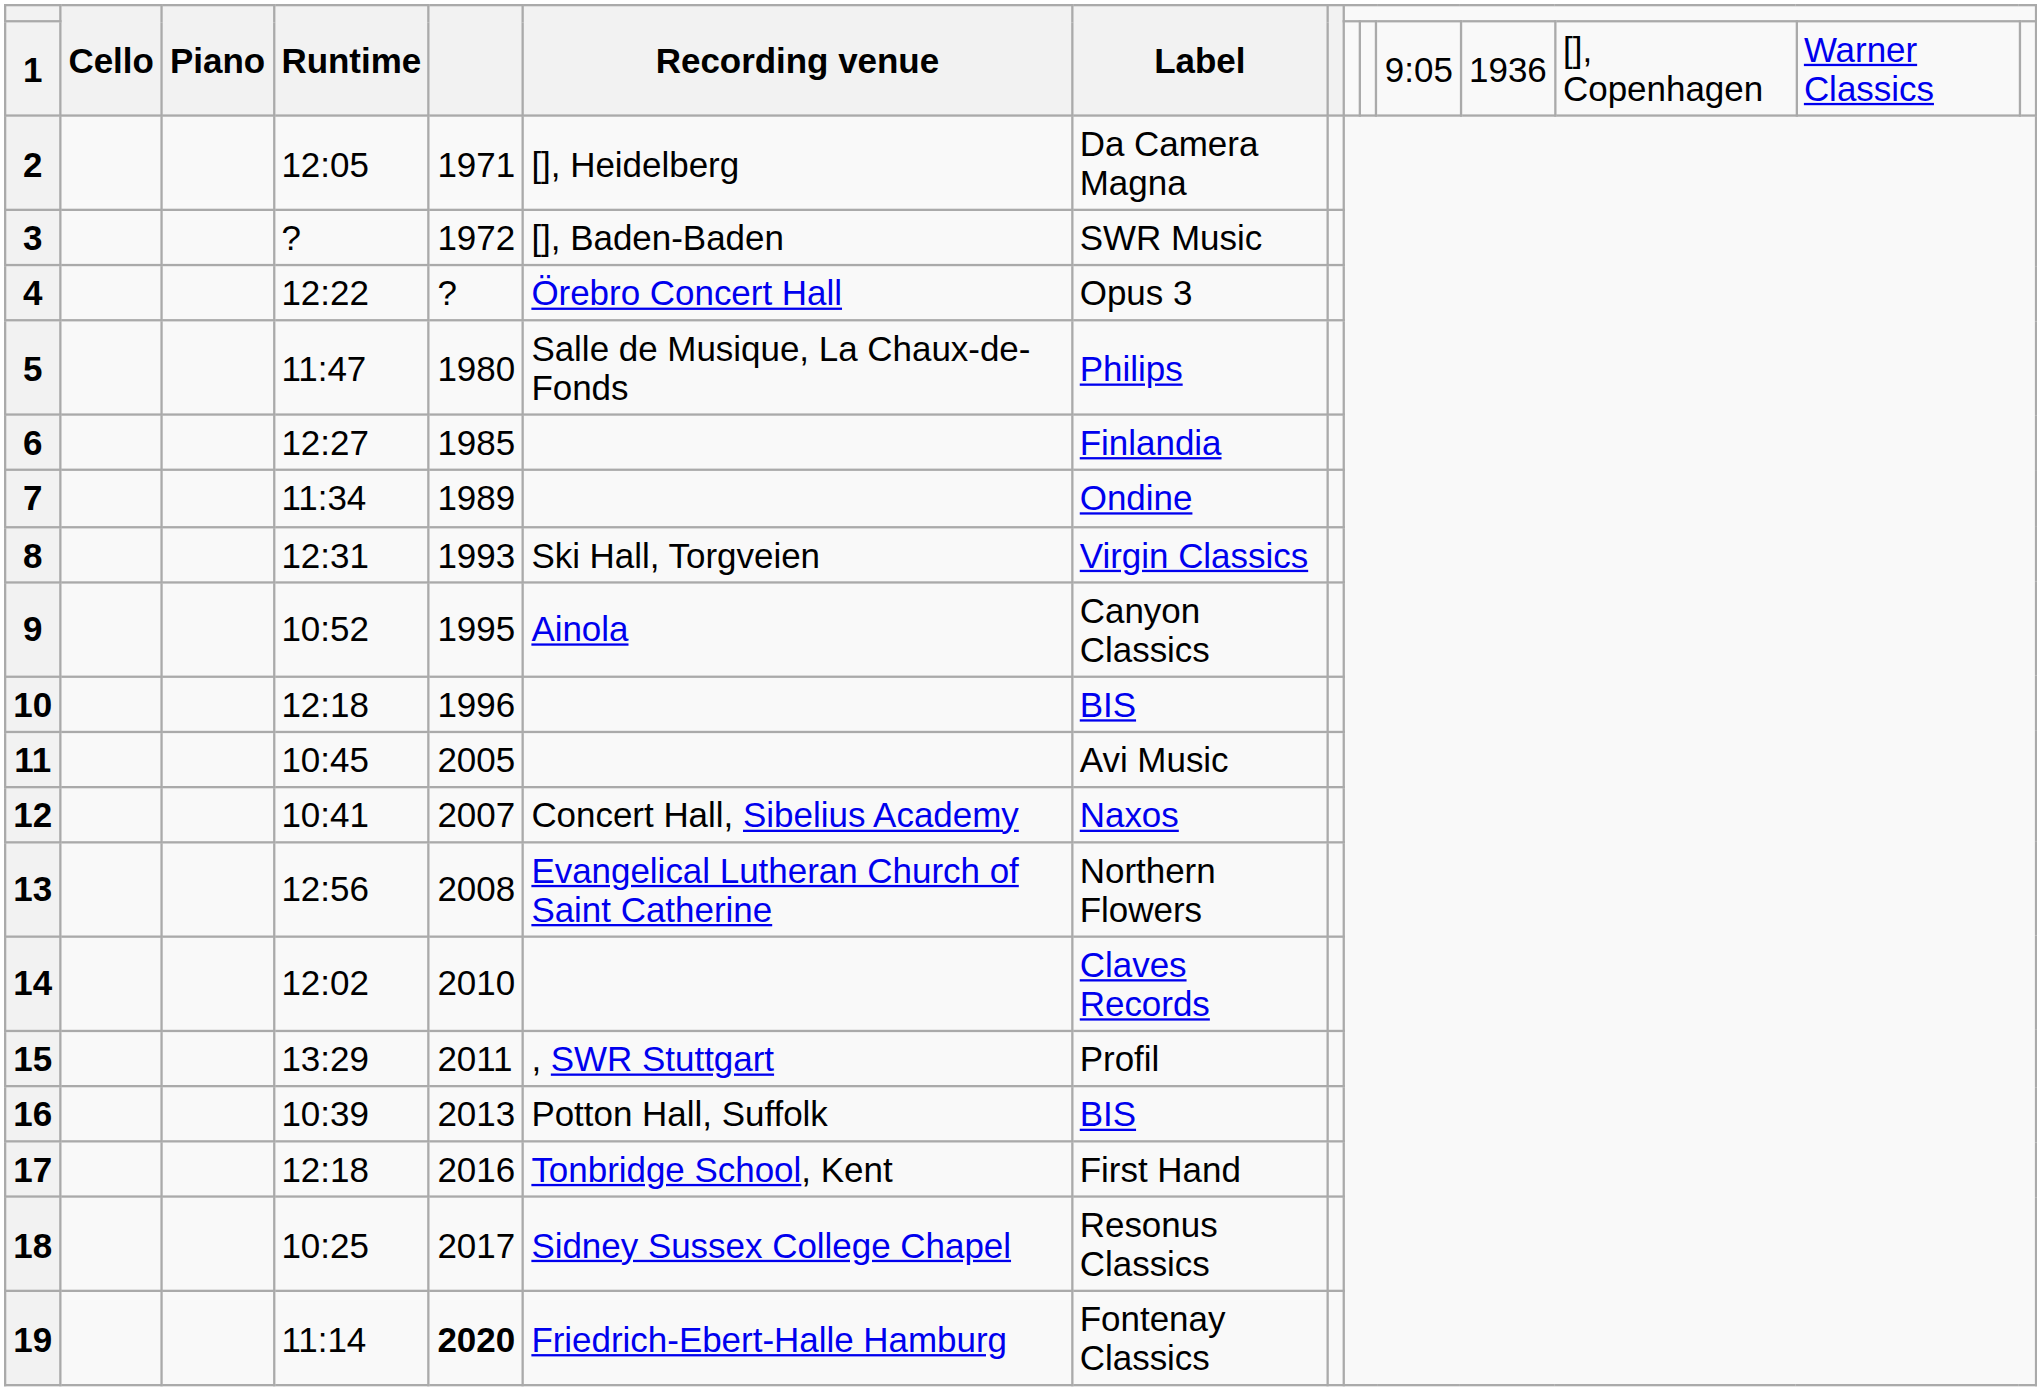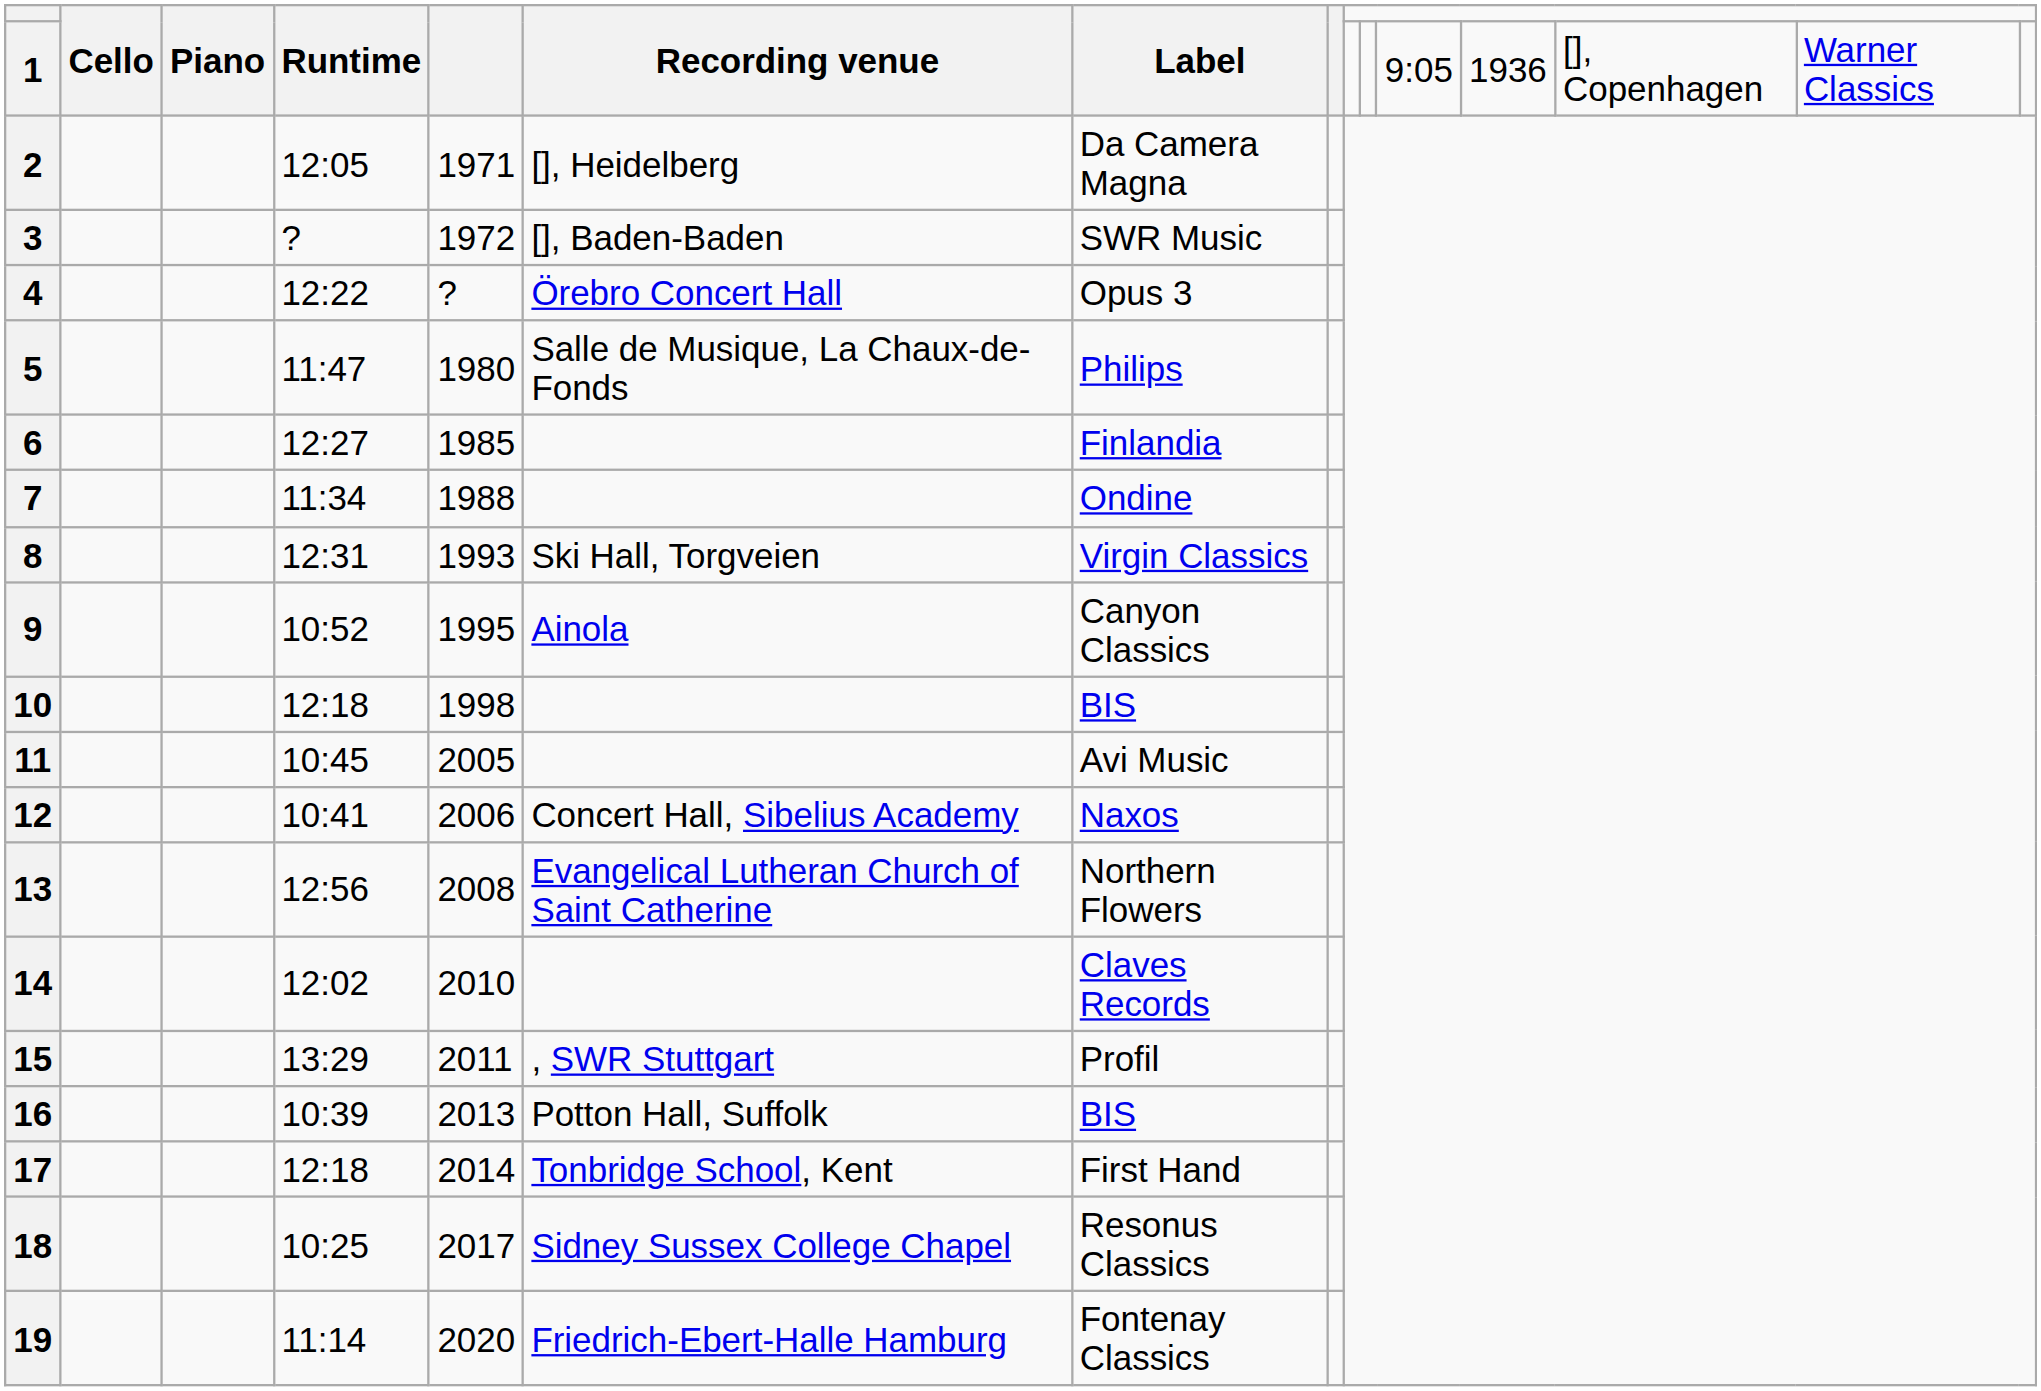 <table class="wikitable sortable" style="margin-right:0; font-size:95%">
 <tr>
 <th scope="col"></th>
 <th rowspan=2 scope=col>Cello</th>
 <th rowspan=2 scope=col>Piano</th>
 <th rowspan=2 scope=col>Runtime</th>
 <th rowspan=2 scope=col></th>
 <th rowspan=2 scope=col>Recording venue</th>
 <th rowspan=2 scope=col>Label</th>
 <th rowspan=2 scope=col class="unsortable"></th>
 </tr>
 <tr>
 <th scope="row">1</th>
 <td></td>
 <td></td>
 <td>9:05</td>
 <td>1936</td>
 <td>[], Copenhagen</td>
 <td><a href='#'>Warner Classics</a></td>
 <td></td>
 </tr>
 <tr>
 <th scope="row">2</th>
 <td></td>
 <td></td>
 <td>12:05</td>
 <td>1971</td>
 <td>[], Heidelberg</td>
 <td>Da Camera Magna</td>
 <td></td>
 </tr>
 <tr>
 <th scope="row">3</th>
 <td></td>
 <td></td>
 <td>?</td>
 <td>1972</td>
 <td>[], Baden-Baden</td>
 <td>SWR Music</td>
 <td></td>
 </tr>
 <tr>
 <th scope="row">4</th>
 <td></td>
 <td></td>
 <td>12:22</td>
 <td>?</td>
 <td><a href='#'>Örebro Concert Hall</a></td>
 <td>Opus 3</td>
 <td></td>
 </tr>
 <tr>
 <th scope="row">5</th>
 <td></td>
 <td></td>
 <td>11:47</td>
 <td>1980</td>
 <td>Salle de Musique, La Chaux-de-Fonds</td>
 <td><a href='#'>Philips</a></td>
 <td></td>
 </tr>
 <tr>
 <th scope="row">6</th>
 <td></td>
 <td></td>
 <td>12:27</td>
 <td>1985</td>
 <td></td>
 <td><a href='#'>Finlandia</a></td>
 <td></td>
 </tr>
 <tr>
 <th scope="row">7</th>
 <td></td>
 <td></td>
 <td>11:34</td>
-<td>1989</td>
+<td>1988</td>
 <td></td>
 <td><a href='#'>Ondine</a></td>
 <td></td>
 </tr>
 <tr>
 <th scope="row">8</th>
 <td></td>
 <td></td>
 <td>12:31</td>
 <td>1993</td>
 <td>Ski Hall, Torgveien</td>
 <td><a href='#'>Virgin Classics</a></td>
 <td></td>
 </tr>
 <tr>
 <th scope="row">9</th>
 <td></td>
 <td></td>
 <td>10:52</td>
 <td>1995</td>
 <td><a href='#'>Ainola</a></td>
 <td>Canyon Classics</td>
 <td></td>
 </tr>
 <tr>
 <th scope="row">10</th>
 <td></td>
 <td></td>
 <td>12:18</td>
-<td>1996</td>
+<td>1998</td>
 <td></td>
 <td><a href='#'>BIS</a></td>
 <td></td>
 </tr>
 <tr>
 <th scope="row">11</th>
 <td></td>
 <td></td>
 <td>10:45</td>
 <td>2005</td>
 <td></td>
 <td>Avi Music</td>
 <td></td>
 </tr>
 <tr>
 <th scope="row">12</th>
 <td></td>
 <td></td>
 <td>10:41</td>
-<td>2007</td>
+<td>2006</td>
 <td>Concert Hall, <a href='#'>Sibelius Academy</a></td>
 <td><a href='#'>Naxos</a></td>
 <td></td>
 </tr>
 <tr>
 <th scope="row">13</th>
 <td></td>
 <td></td>
 <td>12:56</td>
 <td>2008</td>
 <td><a href='#'>Evangelical Lutheran Church of Saint Catherine</a></td>
 <td>Northern Flowers</td>
 <td></td>
 </tr>
 <tr>
 <th scope="row">14</th>
 <td></td>
 <td></td>
 <td>12:02</td>
 <td>2010</td>
 <td></td>
 <td><a href='#'>Claves Records</a></td>
 <td></td>
 </tr>
 <tr>
 <th scope="row">15</th>
 <td></td>
 <td></td>
 <td>13:29</td>
 <td>2011</td>
 <td>, <a href='#'>SWR Stuttgart</a></td>
 <td>Profil</td>
 <td></td>
 </tr>
 <tr>
 <th scope="row">16</th>
 <td></td>
 <td></td>
 <td>10:39</td>
 <td>2013</td>
 <td>Potton Hall, Suffolk</td>
 <td><a href='#'>BIS</a></td>
 <td></td>
 </tr>
 <tr>
 <th scope="row">17</th>
 <td></td>
 <td></td>
 <td>12:18</td>
-<td>2016</td>
+<td>2014</td>
 <td><a href='#'>Tonbridge School</a>, Kent</td>
 <td>First Hand</td>
 <td></td>
 </tr>
 <tr>
 <th scope="row">18</th>
 <td></td>
 <td></td>
 <td>10:25</td>
 <td>2017</td>
 <td><a href='#'>Sidney Sussex College Chapel</a></td>
 <td>Resonus Classics</td>
 <td></td>
 </tr>
 <tr>
 <th scope="row">19</th>
 <td></td>
 <td></td>
 <td>11:14</td>
-<td><strong>2020</strong></td>
+<td>2020</td>
 <td><a href='#'>Friedrich-Ebert-Halle Hamburg</a></td>
 <td>Fontenay Classics</td>
 <td></td>
 </tr>
 </table>
